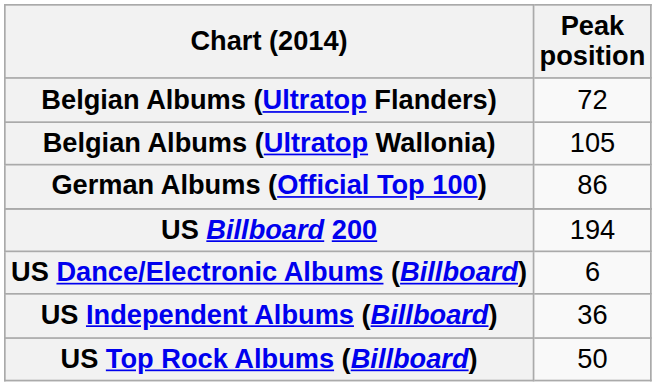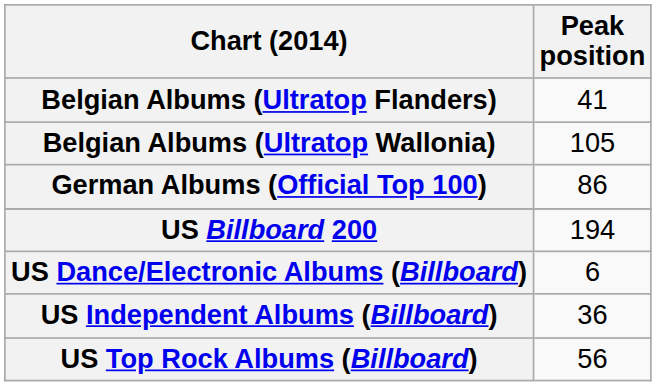 <table class="wikitable sortable plainrowheaders" style="text-align:center">
 <tr>
 <th scope="col">Chart (2014)</th>
 <th scope="col">Peak<br>position</th>
 </tr>
 <tr>
 <th scope="row">Belgian Albums (<a href='#'>Ultratop</a> Flanders)</th>
-<td>72</td>
+<td>41</td>
 </tr>
 <tr>
 <th scope="row">Belgian Albums (<a href='#'>Ultratop</a> Wallonia)</th>
 <td>105</td>
 </tr>
 <tr>
 <th scope="row">German Albums (<a href='#'>Official Top 100</a>)</th>
 <td>86</td>
 </tr>
 <tr>
 </tr>
 <tr>
 </tr>
 <tr>
 <th scope="row">US <em><a href='#'>Billboard</a></em> <a href='#'>200</a></th>
 <td>194</td>
 </tr>
 <tr>
 <th scope="row">US <a href='#'>Dance/Electronic Albums</a> (<em><a href='#'>Billboard</a></em>)</th>
 <td>6</td>
 </tr>
 <tr>
 <th scope="row">US <a href='#'>Independent Albums</a> (<em><a href='#'>Billboard</a></em>)</th>
 <td>36</td>
 </tr>
 <tr>
 <th scope="row">US <a href='#'>Top Rock Albums</a> (<em><a href='#'>Billboard</a></em>)</th>
-<td>50</td>
+<td>56</td>
 </tr>
 </table>
